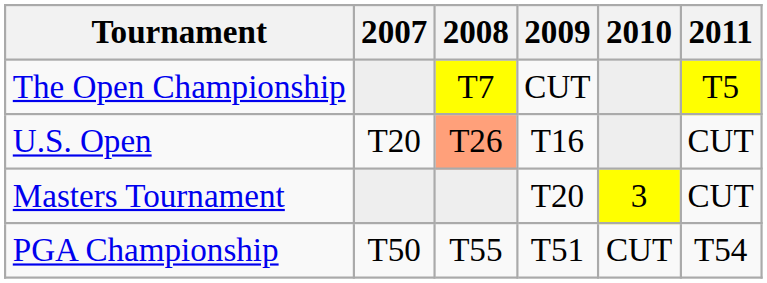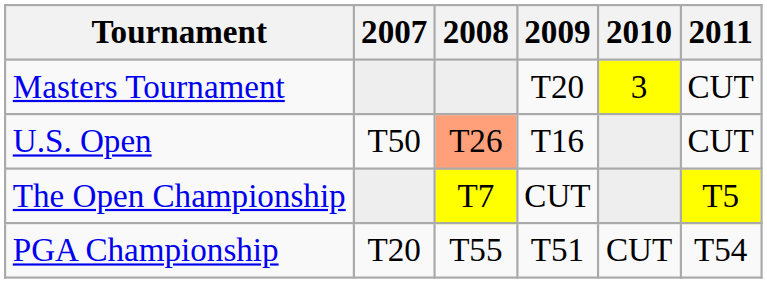 <table class="wikitable" style="font-size:95%;text-align:center;">
 <tr>
 <th>Tournament</th>
 <th>2007</th>
 <th>2008</th>
 <th>2009</th>
 <th>2010</th>
 <th>2011</th>
 </tr>
 <tr>
+<td align=left><a href='#'>Masters Tournament</a></td>
+<td style="background:#eeeeee;"></td>
+<td style="background:#eeeeee;"></td>
+<td>T20</td>
+<td style="background:yellow;">3</td>
+<td>CUT</td>
+</tr>
+<tr>
+<td align=left><a href='#'>U.S. Open</a></td>
+<td>T50</td>
+<td style="background: lightsalmon;">T26</td>
+<td>T16</td>
+<td style="background:#eeeeee;"></td>
+<td>CUT</td>
+</tr>
+<tr>
 <td align=left><a href='#'>The Open Championship</a></td>
 <td style="background:#eeeeee;"></td>
 <td style="background:yellow;">T7</td>
 <td>CUT</td>
 <td style="background:#eeeeee;"></td>
 <td style="background:yellow;">T5</td>
 </tr>
 <tr>
-<td align=left><a href='#'>U.S. Open</a></td>
+<td align=left><a href='#'>PGA Championship</a></td>
 <td>T20</td>
-<td style="background: lightsalmon;">T26</td>
-<td>T16</td>
-<td style="background:#eeeeee;"></td>
-<td>CUT</td>
-</tr>
-<tr>
-<td align=left><a href='#'>Masters Tournament</a></td>
-<td style="background:#eeeeee;"></td>
-<td style="background:#eeeeee;"></td>
-<td>T20</td>
-<td style="background:yellow;">3</td>
-<td>CUT</td>
-</tr>
-<tr>
-<td align=left><a href='#'>PGA Championship</a></td>
-<td>T50</td>
 <td>T55</td>
 <td>T51</td>
 <td>CUT</td>
 <td>T54</td>
 </tr>
 </table>
